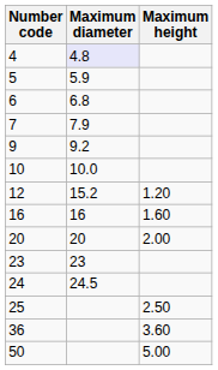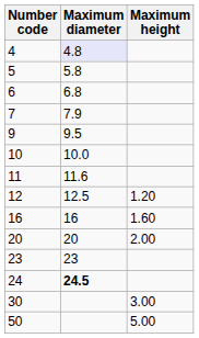 <table class=wikitable>
 <tr>
 <th>Number<br>code</th>
 <th>Maximum<br>diameter</th>
 <th>Maximum<br>height</th>
 </tr>
 <tr>
 <td>4</td>
 <td style="background: lavender;">4.8</td>
 <td></td>
 </tr>
 <tr>
 <td>5</td>
-<td>5.9</td>
+<td>5.8</td>
 <td></td>
 </tr>
 <tr>
 <td>6</td>
 <td>6.8</td>
 <td></td>
 </tr>
 <tr>
 <td>7</td>
 <td>7.9</td>
 <td></td>
 </tr>
 <tr>
 <td>9</td>
-<td>9.2</td>
+<td>9.5</td>
 <td></td>
 </tr>
 <tr>
 <td>10</td>
 <td>10.0</td>
 <td></td>
 </tr>
 <tr>
+<td>11</td>
+<td>11.6</td>
+<td></td>
+</tr>
+<tr>
 <td>12</td>
-<td>15.2</td>
+<td>12.5</td>
 <td>1.20</td>
 </tr>
 <tr>
 <td>16</td>
 <td>16</td>
 <td>1.60</td>
 </tr>
 <tr>
 <td>20</td>
 <td>20</td>
 <td>2.00</td>
 </tr>
 <tr>
 <td>23</td>
 <td>23</td>
 <td></td>
 </tr>
 <tr>
 <td>24</td>
-<td>24.5</td>
+<td><strong>24.5</strong></td>
 <td></td>
 </tr>
 <tr>
-<td>25</td>
+<td>30</td>
 <td></td>
-<td>2.50</td>
-</tr>
-<tr>
-<td>36</td>
-<td></td>
-<td>3.60</td>
+<td>3.00</td>
 </tr>
 <tr>
 <td>50</td>
 <td></td>
 <td>5.00</td>
 </tr>
 </table>
